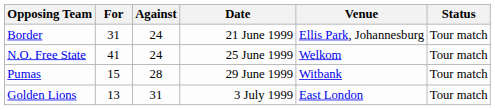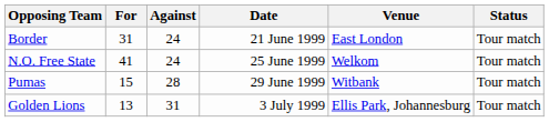 <table class=wikitable>
 <tr>
 <th>Opposing Team</th>
 <th>For</th>
 <th>Against</th>
 <th>Date</th>
 <th>Venue</th>
 <th>Status</th>
 </tr>
 <tr bgcolor=#fdfdfd>
 <td><a href='#'>Border</a></td>
 <td align=center width=40>31</td>
 <td align=center width=40>24</td>
 <td width=140 align=right>21 June 1999</td>
-<td><a href='#'>Ellis Park</a>, Johannesburg</td>
+<td><a href='#'>East London</a></td>
 <td>Tour match</td>
 </tr>
 <tr bgcolor=#fdfdfd>
 <td><a href='#'>N.O. Free State</a></td>
 <td align=center width=40>41</td>
 <td align=center width=40>24</td>
 <td width=140 align=right>25 June 1999</td>
 <td><a href='#'>Welkom</a></td>
 <td>Tour match</td>
 </tr>
 <tr bgcolor=#fdfdfd>
 <td><a href='#'>Pumas</a></td>
 <td align=center width=40>15</td>
 <td align=center width=40>28</td>
 <td width=140 align=right>29 June 1999</td>
 <td><a href='#'>Witbank</a></td>
 <td>Tour match</td>
 </tr>
 <tr bgcolor=#fdfdfd>
 <td><a href='#'>Golden Lions</a></td>
 <td align=center width=40>13</td>
 <td align=center width=40>31</td>
 <td width=140 align=right>3 July 1999</td>
-<td><a href='#'>East London</a></td>
+<td><a href='#'>Ellis Park</a>, Johannesburg</td>
 <td>Tour match</td>
 </tr>
 </table>
